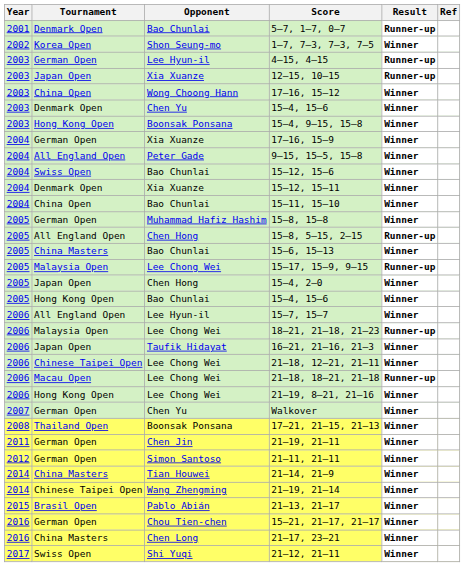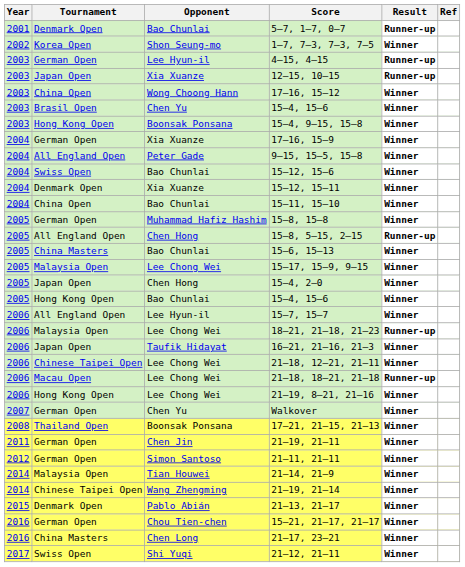 <table class="sortable wikitable" style="font-size: 90%">
 <tr>
 <th>Year</th>
 <th>Tournament</th>
 <th>Opponent</th>
 <th>Score</th>
 <th>Result</th>
 <th>Ref</th>
 </tr>
 <tr style="background:#D4F1C5">
 <td align="center"><a href='#'>2001</a></td>
 <td align="left"><a href='#'>Denmark Open</a></td>
 <td align="left"> <a href='#'>Bao Chunlai</a></td>
 <td align="left">5–7, 1–7, 0–7</td>
 <td style="text-align:left; background:white"> <strong>Runner-up</strong></td>
 <td style="text-align:center; background:white"></td>
 </tr>
 <tr style="background:#D4F1C5">
 <td align="center"><a href='#'>2002</a></td>
 <td align="left"><a href='#'>Korea Open</a></td>
 <td align="left"> <a href='#'>Shon Seung-mo</a></td>
 <td align="left">1–7, 7–3, 7–3, 7–5</td>
 <td style="text-align:left; background:white"> <strong>Winner</strong></td>
 <td style="text-align:center; background:white"></td>
 </tr>
 <tr style="background:#D4F1C5">
 <td align="center"><a href='#'>2003</a></td>
 <td align="left"><a href='#'>German Open</a></td>
 <td align="left"> <a href='#'>Lee Hyun-il</a></td>
 <td align="left">4–15, 4–15</td>
 <td style="text-align:left; background:white"> <strong>Runner-up</strong></td>
 <td style="text-align:center; background:white"></td>
 </tr>
 <tr style="background:#D4F1C5">
 <td align="center"><a href='#'>2003</a></td>
 <td align="left"><a href='#'>Japan Open</a></td>
 <td align="left"> <a href='#'>Xia Xuanze</a></td>
 <td align="left">12–15, 10–15</td>
 <td style="text-align:left; background:white"> <strong>Runner-up</strong></td>
 <td style="text-align:center; background:white"></td>
 </tr>
 <tr style="background:#D4F1C5">
 <td align="center"><a href='#'>2003</a></td>
 <td align="left"><a href='#'>China Open</a></td>
 <td align="left"> <a href='#'>Wong Choong Hann</a></td>
 <td align="left">17–16, 15–12</td>
 <td style="text-align:left; background:white"> <strong>Winner</strong></td>
 <td style="text-align:center; background:white"></td>
 </tr>
 <tr style="background:#D4F1C5">
 <td align="center"><a href='#'>2003</a></td>
-<td align="left">Denmark Open</td>
+<td align="left"><a href='#'>Brasil Open</a></td>
 <td align="left"> <a href='#'>Chen Yu</a></td>
 <td align="left">15–4, 15–6</td>
 <td style="text-align:left; background:white"> <strong>Winner</strong></td>
 <td style="text-align:center; background:white"></td>
 </tr>
 <tr style="background:#D4F1C5">
 <td align="center"><a href='#'>2003</a></td>
 <td align="left"><a href='#'>Hong Kong Open</a></td>
 <td align="left"> <a href='#'>Boonsak Ponsana</a></td>
 <td align="left">15–4, 9–15, 15–8</td>
 <td style="text-align:left; background:white"> <strong>Winner</strong></td>
 <td style="text-align:center; background:white"></td>
 </tr>
 <tr style="background:#D4F1C5">
 <td align="center"><a href='#'>2004</a></td>
 <td align="left">German Open</td>
 <td align="left"> Xia Xuanze</td>
 <td align="left">17–16, 15–9</td>
 <td style="text-align:left; background:white"> <strong>Winner</strong></td>
 <td style="text-align:center; background:white"></td>
 </tr>
 <tr style="background:#D4F1C5">
 <td align="center"><a href='#'>2004</a></td>
 <td align="left"><a href='#'>All England Open</a></td>
 <td align="left"> <a href='#'>Peter Gade</a></td>
 <td align="left">9–15, 15–5, 15–8</td>
 <td style="text-align:left; background:white"> <strong>Winner</strong></td>
 <td style="text-align:center; background:white"></td>
 </tr>
 <tr style="background:#D4F1C5">
 <td align="center"><a href='#'>2004</a></td>
 <td align="left"><a href='#'>Swiss Open</a></td>
 <td align="left"> Bao Chunlai</td>
 <td align="left">15–12, 15–6</td>
 <td style="text-align:left; background:white"> <strong>Winner</strong></td>
 <td style="text-align:center; background:white"></td>
 </tr>
 <tr style="background:#D4F1C5">
 <td align="center"><a href='#'>2004</a></td>
 <td align="left">Denmark Open</td>
 <td align="left"> Xia Xuanze</td>
 <td align="left">15–12, 15–11</td>
 <td style="text-align:left; background:white"> <strong>Winner</strong></td>
 <td style="text-align:center; background:white"></td>
 </tr>
 <tr style="background:#D4F1C5">
 <td align="center"><a href='#'>2004</a></td>
 <td align="left">China Open</td>
 <td align="left"> Bao Chunlai</td>
 <td align="left">15–11, 15–10</td>
 <td style="text-align:left; background:white"> <strong>Winner</strong></td>
 <td style="text-align:center; background:white"></td>
 </tr>
 <tr style="background:#D4F1C5">
 <td align="center"><a href='#'>2005</a></td>
 <td align="left">German Open</td>
 <td align="left"> <a href='#'>Muhammad Hafiz Hashim</a></td>
 <td align="left">15–8, 15–8</td>
 <td style="text-align:left; background:white"> <strong>Winner</strong></td>
 <td style="text-align:center; background:white"></td>
 </tr>
 <tr style="background:#D4F1C5">
 <td align="center"><a href='#'>2005</a></td>
 <td align="left">All England Open</td>
 <td align="left"> <a href='#'>Chen Hong</a></td>
 <td align="left">15–8, 5–15, 2–15</td>
 <td style="text-align:left; background:white"> <strong>Runner-up</strong></td>
 <td style="text-align:center; background:white"></td>
 </tr>
 <tr style="background:#D4F1C5">
 <td align="center"><a href='#'>2005</a></td>
 <td align="left"><a href='#'>China Masters</a></td>
 <td align="left"> Bao Chunlai</td>
 <td align="left">15–6, 15–13</td>
 <td style="text-align:left; background:white"> <strong>Winner</strong></td>
 <td style="text-align:center; background:white"></td>
 </tr>
 <tr style="background:#D4F1C5">
 <td align="center"><a href='#'>2005</a></td>
 <td align="left"><a href='#'>Malaysia Open</a></td>
 <td align="left"> <a href='#'>Lee Chong Wei</a></td>
 <td align="left">15–17, 15–9, 9–15</td>
-<td style="text-align:left; background:white"> <strong>Runner-up</strong></td>
+<td style="text-align:left; background:white"> <strong>Winner</strong></td>
 <td style="text-align:center; background:white"></td>
 </tr>
 <tr style="background:#D4F1C5">
 <td align="center"><a href='#'>2005</a></td>
 <td align="left">Japan Open</td>
 <td align="left"> Chen Hong</td>
 <td align="left">15–4, 2–0</td>
 <td style="text-align:left; background:white"> <strong>Winner</strong></td>
 <td style="text-align:center; background:white"></td>
 </tr>
 <tr style="background:#D4F1C5">
 <td align="center"><a href='#'>2005</a></td>
 <td align="left">Hong Kong Open</td>
 <td align="left"> Bao Chunlai</td>
 <td align="left">15–4, 15–6</td>
 <td style="text-align:left; background:white"> <strong>Winner</strong></td>
 <td style="text-align:center; background:white"></td>
 </tr>
 <tr style="background:#D4F1C5">
 <td align="center"><a href='#'>2006</a></td>
 <td align="left">All England Open</td>
 <td align="left"> Lee Hyun-il</td>
 <td align="left">15–7, 15–7</td>
 <td style="text-align:left; background:white"> <strong>Winner</strong></td>
 <td style="text-align:center; background:white"></td>
 </tr>
 <tr style="background:#D4F1C5">
 <td align="center"><a href='#'>2006</a></td>
 <td align="left">Malaysia Open</td>
 <td align="left"> Lee Chong Wei</td>
 <td align="left">18–21, 21–18, 21–23</td>
 <td style="text-align:left; background:white"> <strong>Runner-up</strong></td>
 <td style="text-align:center; background:white"></td>
 </tr>
 <tr style="background:#D4F1C5">
 <td align="center"><a href='#'>2006</a></td>
 <td align="left">Japan Open</td>
 <td align="left"> <a href='#'>Taufik Hidayat</a></td>
 <td align="left">16–21, 21–16, 21–3</td>
 <td style="text-align:left; background:white"> <strong>Winner</strong></td>
 <td style="text-align:center; background:white"></td>
 </tr>
 <tr style="background:#D4F1C5">
 <td align="center"><a href='#'>2006</a></td>
 <td align="left"><a href='#'>Chinese Taipei Open</a></td>
 <td align="left"> Lee Chong Wei</td>
 <td align="left">21–18, 12–21, 21–11</td>
 <td style="text-align:left; background:white"> <strong>Winner</strong></td>
 <td style="text-align:center; background:white"></td>
 </tr>
 <tr style="background:#D4F1C5">
 <td align="center"><a href='#'>2006</a></td>
 <td align="left"><a href='#'>Macau Open</a></td>
 <td align="left"> Lee Chong Wei</td>
 <td align="left">21–18, 18–21, 21–18</td>
 <td style="text-align:left; background:white"> <strong>Runner-up</strong></td>
 <td style="text-align:center; background:white"></td>
 </tr>
 <tr style="background:#D4F1C5">
 <td align="center"><a href='#'>2006</a></td>
 <td align="left">Hong Kong Open</td>
 <td align="left"> Lee Chong Wei</td>
 <td align="left">21–19, 8–21, 21–16</td>
 <td style="text-align:left; background:white"> <strong>Winner</strong></td>
 <td style="text-align:center; background:white"></td>
 </tr>
 <tr style="background:#D4F1C5">
 <td align="center"><a href='#'>2007</a></td>
 <td align="left">German Open</td>
 <td align="left"> Chen Yu</td>
 <td align="left">Walkover</td>
 <td style="text-align:left; background:white"> <strong>Winner</strong></td>
 <td style="text-align:center; background:white"></td>
 </tr>
 <tr style="background:#FFFF67">
 <td align="center"><a href='#'>2008</a></td>
 <td align="left"><a href='#'>Thailand Open</a></td>
 <td align="left"> Boonsak Ponsana</td>
 <td align="left">17–21, 21–15, 21–13</td>
 <td style="text-align:left; background:white"> <strong>Winner</strong></td>
 <td style="text-align:center; background:white"></td>
 </tr>
 <tr style="background:#FFFF67">
 <td align="center"><a href='#'>2011</a></td>
 <td align="left">German Open</td>
 <td align="left"> <a href='#'>Chen Jin</a></td>
 <td align="left">21–19, 21–11</td>
 <td style="text-align:left; background:white"> <strong>Winner</strong></td>
 <td style="text-align:center; background:white"></td>
 </tr>
 <tr style="background:#FFFF67">
 <td align="center"><a href='#'>2012</a></td>
 <td align="left">German Open</td>
 <td align="left"> <a href='#'>Simon Santoso</a></td>
 <td align="left">21–11, 21–11</td>
 <td style="text-align:left; background:white"> <strong>Winner</strong></td>
 <td style="text-align:center; background:white"></td>
 </tr>
 <tr style="background:#FFFF67">
 <td align="center"><a href='#'>2014</a></td>
-<td align="left"><a href='#'>China Masters</a></td>
+<td align="left">Malaysia Open</td>
 <td align="left"> <a href='#'>Tian Houwei</a></td>
 <td align="left">21–14, 21–9</td>
 <td style="text-align:left; background:white"> <strong>Winner</strong></td>
 <td style="text-align:center; background:white"></td>
 </tr>
 <tr style="background:#FFFF67">
 <td align="center"><a href='#'>2014</a></td>
 <td align="left">Chinese Taipei Open</td>
 <td align="left"> <a href='#'>Wang Zhengming</a></td>
 <td align="left">21–19, 21–14</td>
 <td style="text-align:left; background:white"> <strong>Winner</strong></td>
 <td style="text-align:center; background:white"></td>
 </tr>
 <tr style="background:#FFFF67">
 <td align="center"><a href='#'>2015</a></td>
-<td align="left"><a href='#'>Brasil Open</a></td>
+<td align="left">Denmark Open</td>
 <td align="left"> <a href='#'>Pablo Abián</a></td>
 <td align="left">21–13, 21–17</td>
 <td style="text-align:left; background:white"> <strong>Winner</strong></td>
 <td style="text-align:center; background:white"></td>
 </tr>
 <tr style="background:#FFFF67">
 <td align="center"><a href='#'>2016</a></td>
 <td align="left">German Open</td>
 <td align="left"> <a href='#'>Chou Tien-chen</a></td>
 <td align="left">15–21, 21–17, 21–17</td>
 <td style="text-align:left; background:white"> <strong>Winner</strong></td>
 <td style="text-align:center; background:white"></td>
 </tr>
 <tr style="background:#ffff67">
 <td align="center"><a href='#'>2016</a></td>
 <td align="left">China Masters</td>
 <td align="left"> <a href='#'>Chen Long</a></td>
 <td align="left">21–17, 23–21</td>
 <td style="text-align:left; background:white"> <strong>Winner</strong></td>
 <td style="text-align:center; background:white"></td>
 </tr>
 <tr style="background:#FFFF67">
 <td align="center"><a href='#'>2017</a></td>
 <td align="left">Swiss Open</td>
 <td align="left"> <a href='#'>Shi Yuqi</a></td>
 <td align="left">21–12, 21–11</td>
 <td style="text-align:left; background:white"> <strong>Winner</strong></td>
 <td style="text-align:center; background:white"></td>
 </tr>
 </table>
